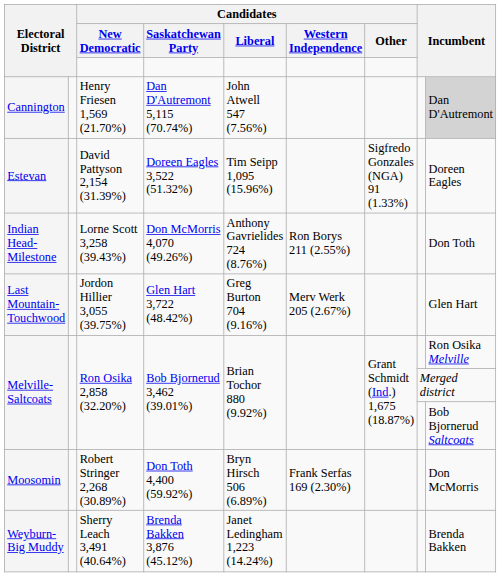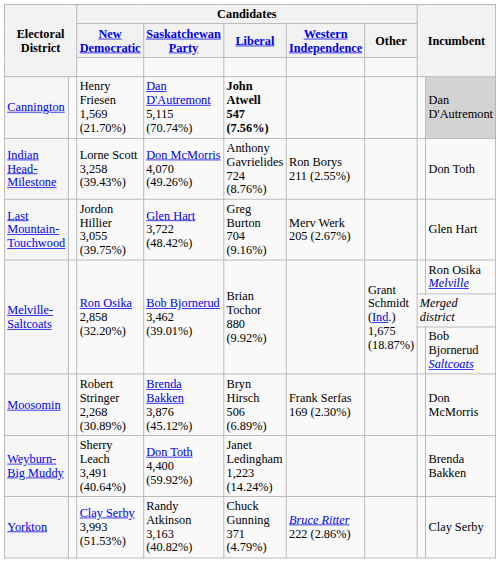 <table class="wikitable" style="width:100%">
 <tr>
 <th style="width:16%;" rowspan=3 colspan=2>Electoral District</th>
 <th colspan=5>Candidates</th>
 <th style="width:14%;" rowspan=3 colspan=2>Incumbent</th>
 </tr>
 <tr>
 <th width=14%><a href='#'>New Democratic</a></th>
 <th width=14%><a href='#'>Saskatchewan<br>Party</a></th>
 <th width=14%><a href='#'>Liberal</a></th>
 <th width=14%><a href='#'>Western<br>Independence</a></th>
 <th width=14%>Other</th>
 </tr>
 <tr>
 <td width=14% > </td>
 <td width=14% > </td>
 <td width=14% > </td>
 <td width=14% > </td>
 <td width=14% > </td>
 </tr>
 <tr>
 <td bgcolor=whitesmoke><a href='#'>Cannington</a></td>
 <td> </td>
 <td>Henry Friesen <br>1,569 (21.70%)</td>
 <td><a href='#'>Dan D'Autremont</a><br>5,115 (70.74%)</td>
-<td>John Atwell <br>547 (7.56%)</td>
+<td><strong>John Atwell <br>547 (7.56%)</strong></td>
 <td></td>
 <td></td>
 <td> </td>
 <td style="background: lightgrey;">Dan D'Autremont</td>
-</tr>
-<tr>
-<td bgcolor=whitesmoke><a href='#'>Estevan</a></td>
-<td> </td>
-<td>David Pattyson<br>2,154 (31.39%)</td>
-<td><a href='#'>Doreen Eagles</a><br>3,522 (51.32%)</td>
-<td>Tim Seipp<br>1,095 (15.96%)</td>
-<td></td>
-<td>Sigfredo Gonzales (NGA)<br>91 (1.33%)</td>
-<td> </td>
-<td>Doreen Eagles</td>
 </tr>
 <tr>
 <td bgcolor=whitesmoke><a href='#'>Indian Head-Milestone</a></td>
 <td> </td>
 <td>Lorne Scott<br>3,258 (39.43%)</td>
 <td><a href='#'>Don McMorris</a><br>4,070 (49.26%)</td>
 <td>Anthony Gavrielides<br>724 (8.76%)</td>
 <td>Ron Borys <br>211 (2.55%)</td>
 <td></td>
 <td> </td>
 <td>Don Toth</td>
 </tr>
 <tr>
 <td bgcolor=whitesmoke><a href='#'>Last Mountain-Touchwood</a></td>
 <td> </td>
 <td>Jordon Hillier<br>3,055 (39.75%)</td>
 <td><a href='#'>Glen Hart</a><br>3,722 (48.42%)</td>
 <td>Greg Burton<br>704 (9.16%)</td>
 <td>Merv Werk <br>205 (2.67%)</td>
 <td></td>
 <td> </td>
 <td>Glen Hart</td>
 </tr>
 <tr>
 <td rowspan=3 style="background:whitesmoke;"><a href='#'>Melville-Saltcoats</a></td>
 <td rowspan=3 > </td>
 <td rowspan=3><a href='#'>Ron Osika</a> <br>2,858 (32.20%)</td>
 <td rowspan=3><a href='#'>Bob Bjornerud</a> <br>3,462 (39.01%)</td>
 <td rowspan=3>Brian Tochor <br>880 (9.92%)</td>
 <td rowspan=3></td>
 <td rowspan=3>Grant Schmidt (<a href='#'>Ind</a>.)<br>1,675 (18.87%)</td>
 <td> </td>
 <td>Ron Osika<br><span><em><a href='#'>Melville</a></em></span></td>
 </tr>
 <tr>
 <td colspan=2><em>Merged district</em></td>
 </tr>
 <tr>
 <td> </td>
 <td>Bob Bjornerud<br><span><em><a href='#'>Saltcoats</a></em></span></td>
 </tr>
 <tr>
 <td bgcolor=whitesmoke><a href='#'>Moosomin</a></td>
 <td> </td>
 <td>Robert Stringer<br>2,268 (30.89%)</td>
-<td><a href='#'>Don Toth</a><br>4,400 (59.92%)</td>
+<td><a href='#'>Brenda Bakken</a><br>3,876 (45.12%)</td>
 <td>Bryn Hirsch <br>506 (6.89%)</td>
 <td>Frank Serfas <br>169 (2.30%)</td>
 <td></td>
 <td> </td>
 <td>Don McMorris</td>
 </tr>
 <tr>
 <td bgcolor=whitesmoke><a href='#'>Weyburn-Big Muddy</a></td>
 <td> </td>
 <td>Sherry Leach<br>3,491 (40.64%)</td>
-<td><a href='#'>Brenda Bakken</a><br>3,876 (45.12%)</td>
+<td><a href='#'>Don Toth</a><br>4,400 (59.92%)</td>
 <td>Janet Ledingham<br>1,223 (14.24%)</td>
 <td></td>
 <td></td>
 <td> </td>
 <td>Brenda Bakken</td>
 </tr>
+<tr>
+<td bgcolor=whitesmoke><a href='#'>Yorkton</a></td>
+<td> </td>
+<td><a href='#'>Clay Serby</a><br>3,993 (51.53%)</td>
+<td>Randy Atkinson <br>3,163 (40.82%)</td>
+<td>Chuck Gunning <br>371 (4.79%)</td>
+<td><em><a href='#'>Bruce Ritter</a></em> <br>222 (2.86%)</td>
+<td></td>
+<td> </td>
+<td>Clay Serby</td>
+</tr>
 </table>
